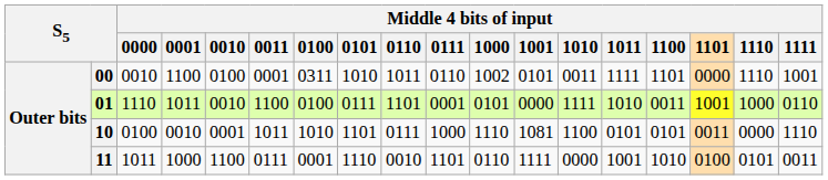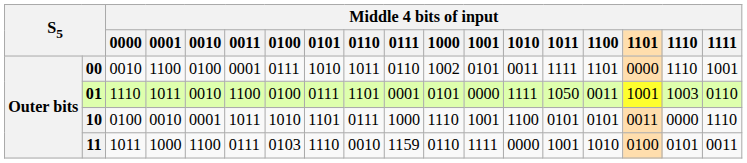 <table class="wikitable" align="center">
 <tr>
 <th rowspan="2" colspan="2">S<sub>5</sub></th>
 <th colspan="16" align="center">Middle 4 bits of input</th>
 </tr>
 <tr>
 <th>0000</th>
 <th>0001</th>
 <th>0010</th>
 <th>0011</th>
 <th>0100</th>
 <th>0101</th>
 <th>0110</th>
 <th>0111</th>
 <th>1000</th>
 <th>1001</th>
 <th>1010</th>
 <th>1011</th>
 <th>1100</th>
 <th style="background:#ffdead;">1101</th>
 <th>1110</th>
 <th>1111</th>
 </tr>
 <tr>
 <th rowspan="4">Outer bits</th>
 <th>00</th>
 <td>0010</td>
 <td>1100</td>
 <td>0100</td>
 <td>0001</td>
-<td>0311</td>
+<td>0111</td>
 <td>1010</td>
 <td>1011</td>
 <td>0110</td>
 <td>1002</td>
 <td>0101</td>
 <td>0011</td>
 <td>1111</td>
 <td>1101</td>
 <td style="background:#ffdead;">0000</td>
 <td>1110</td>
 <td>1001</td>
 </tr>
 <tr>
 <th style="background:#deffad;">01</th>
 <td style="background:#deffad;">1110</td>
 <td style="background:#deffad;">1011</td>
 <td style="background:#deffad;">0010</td>
 <td style="background:#deffad;">1100</td>
 <td style="background:#deffad;">0100</td>
 <td style="background:#deffad;">0111</td>
 <td style="background:#deffad;">1101</td>
 <td style="background:#deffad;">0001</td>
 <td style="background:#deffad;">0101</td>
 <td style="background:#deffad;">0000</td>
 <td style="background:#deffad;">1111</td>
-<td style="background:#deffad;">1010</td>
+<td style="background:#deffad;">1050</td>
 <td style="background:#deffad;">0011</td>
 <td style="background:#fefe2d;">1001</td>
-<td style="background:#deffad;">1000</td>
+<td style="background:#deffad;">1003</td>
 <td style="background:#deffad;">0110</td>
 </tr>
 <tr>
 <th>10</th>
 <td>0100</td>
 <td>0010</td>
 <td>0001</td>
 <td>1011</td>
 <td>1010</td>
 <td>1101</td>
 <td>0111</td>
 <td>1000</td>
 <td>1110</td>
-<td>1081</td>
+<td>1001</td>
 <td>1100</td>
 <td>0101</td>
 <td>0101</td>
 <td style="background:#ffdead;">0011</td>
 <td>0000</td>
 <td>1110</td>
 </tr>
 <tr>
 <th>11</th>
 <td>1011</td>
 <td>1000</td>
 <td>1100</td>
 <td>0111</td>
-<td>0001</td>
+<td>0103</td>
 <td>1110</td>
 <td>0010</td>
-<td>1101</td>
+<td>1159</td>
 <td>0110</td>
 <td>1111</td>
 <td>0000</td>
 <td>1001</td>
 <td>1010</td>
 <td style="background:#ffdead;">0100</td>
 <td>0101</td>
 <td>0011</td>
 </tr>
 </table>
